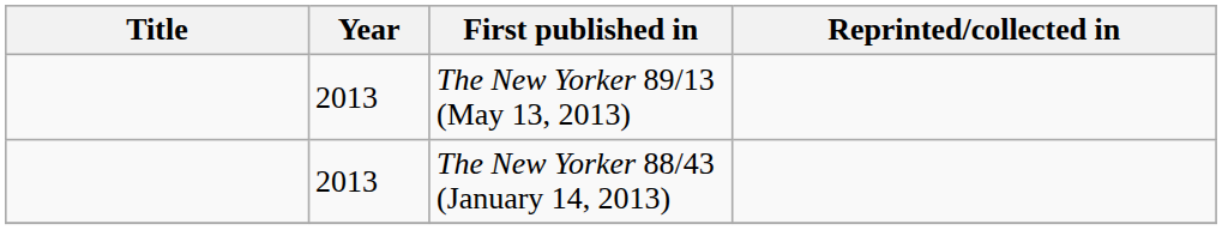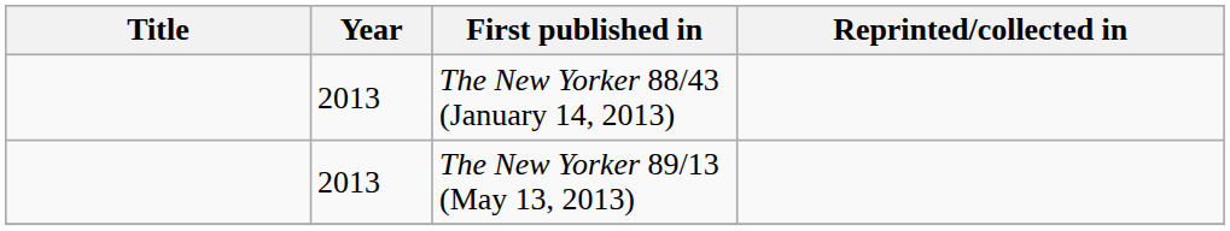 <table class='wikitable sortable' width='100%'>
 <tr>
 <th width='25%'>Title</th>
 <th width='10%'>Year</th>
 <th width='25%'>First published in</th>
 <th width='40%' class='unsortable'>Reprinted/collected in</th>
 </tr>
 <tr>
 <td></td>
 <td>2013</td>
-<td><em>The New Yorker</em> 89/13 (May 13, 2013)</td>
+<td><em>The New Yorker</em> 88/43 (January 14, 2013)</td>
 <td></td>
 </tr>
 <tr>
 <td></td>
 <td>2013</td>
-<td><em>The New Yorker</em> 88/43 (January 14, 2013)</td>
+<td><em>The New Yorker</em> 89/13 (May 13, 2013)</td>
 <td></td>
 </tr>
 <tr>
 </tr>
 </table>
